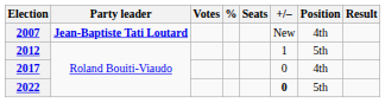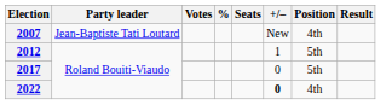 <table class=wikitable style=text-align:center>
 <tr>
 <th>Election</th>
 <th>Party leader</th>
 <th>Votes</th>
 <th>%</th>
 <th>Seats</th>
 <th>+/–</th>
 <th>Position</th>
 <th>Result</th>
 </tr>
 <tr>
 <th><a href='#'>2007</a></th>
-<td><strong><a href='#'>Jean-Baptiste Tati Loutard</a></strong></td>
+<td><a href='#'>Jean-Baptiste Tati Loutard</a></td>
 <td></td>
 <td></td>
 <td></td>
 <td>New</td>
 <td> 4th</td>
 <td><br></td>
 </tr>
 <tr>
 <th><a href='#'>2012</a></th>
 <td rowspan=3><a href='#'>Roland Bouiti-Viaudo</a></td>
 <td></td>
 <td></td>
 <td></td>
 <td> 1</td>
 <td> 5th</td>
 <td><br></td>
 </tr>
 <tr>
 <th><a href='#'>2017</a></th>
 <td></td>
 <td></td>
 <td></td>
 <td> 0</td>
-<td> 4th</td>
+<td> 5th</td>
 <td><br></td>
 </tr>
 <tr>
 <th><a href='#'>2022</a></th>
 <td></td>
 <td></td>
 <td></td>
 <td><strong> 0</strong></td>
-<td> 5th</td>
+<td> 4th</td>
 <td><br></td>
 </tr>
 </table>
